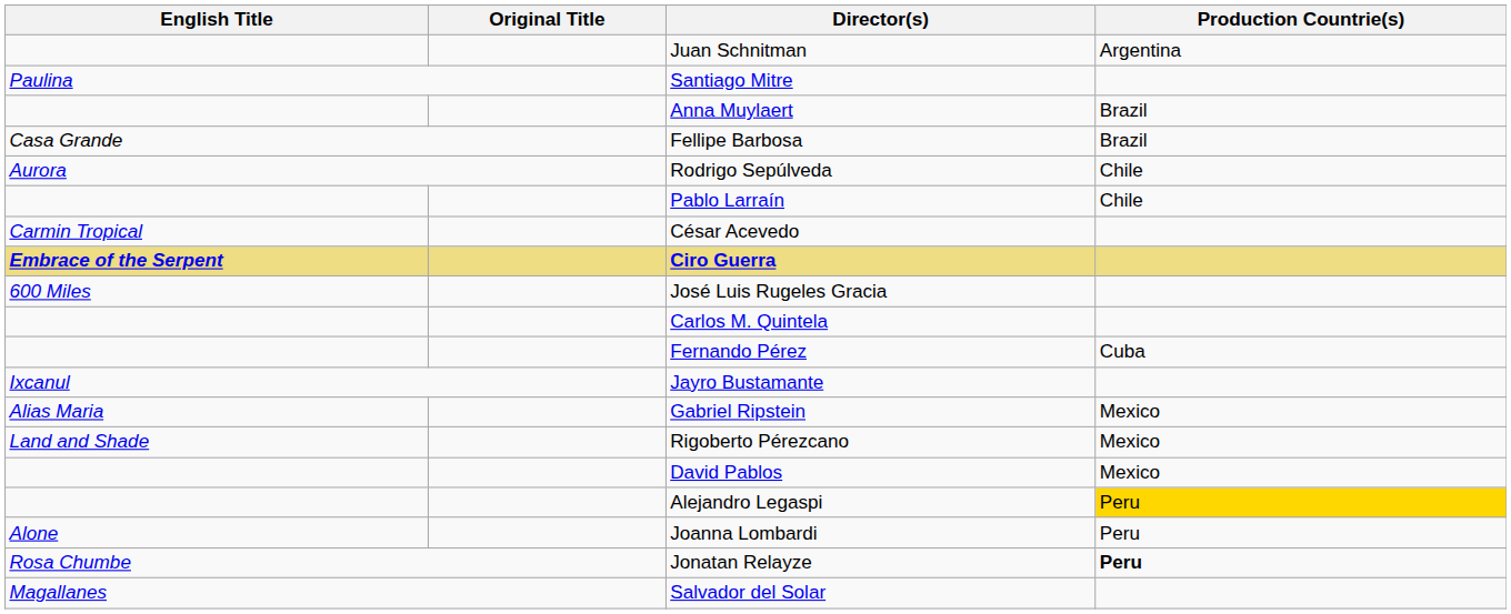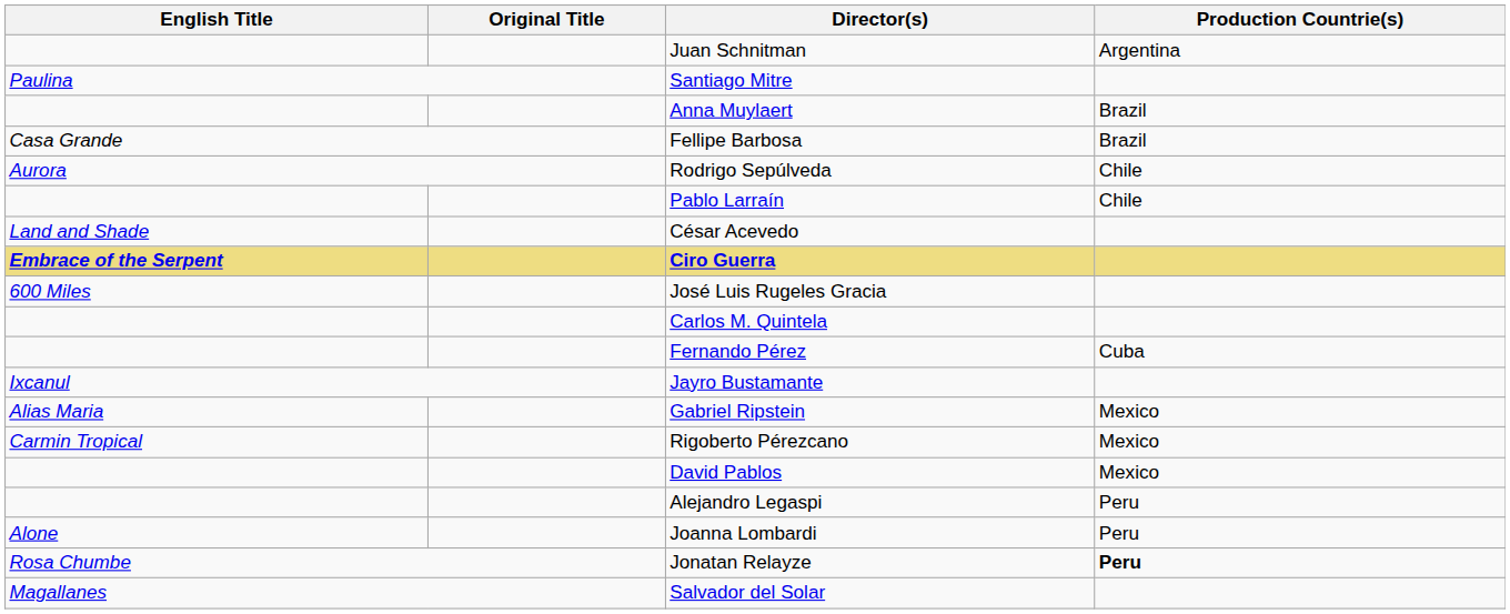 <table class="sortable wikitable" style="width:100%; margin-bottom:4px" cellpadding="5">
 <tr>
 <th scope="col">English Title</th>
 <th scope="col">Original Title</th>
 <th scope="col">Director(s)</th>
 <th scope="col">Production Countrie(s)</th>
 </tr>
 <tr>
 <td></td>
 <td></td>
 <td>Juan Schnitman</td>
 <td>Argentina</td>
 </tr>
 <tr>
 <td colspan = "2"><em><a href='#'>Paulina</a></em></td>
 <td><a href='#'>Santiago Mitre</a></td>
 <td></td>
 </tr>
 <tr>
 <td></td>
 <td></td>
 <td><a href='#'>Anna Muylaert</a></td>
 <td>Brazil</td>
 </tr>
 <tr>
 <td colspan = "2"><em>Casa Grande</em></td>
 <td>Fellipe Barbosa</td>
 <td>Brazil</td>
 </tr>
 <tr>
 <td colspan = "2"><em><a href='#'>Aurora</a></em></td>
 <td>Rodrigo Sepúlveda</td>
 <td>Chile</td>
 </tr>
 <tr>
 <td></td>
 <td></td>
 <td><a href='#'>Pablo Larraín</a></td>
 <td>Chile</td>
 </tr>
 <tr>
-<td><em><a href='#'>Carmin Tropical</a></em></td>
+<td><em><a href='#'>Land and Shade</a></em></td>
 <td></td>
 <td>César Acevedo</td>
 <td></td>
 </tr>
 <tr style="background:#EEDD82">
 <td><strong><em><a href='#'>Embrace of the Serpent</a></em></strong></td>
 <td><strong></strong></td>
 <td><strong><a href='#'>Ciro Guerra</a></strong></td>
 <td><strong></strong></td>
 </tr>
 <tr>
 <td><em><a href='#'>600 Miles</a></em></td>
 <td></td>
 <td>José Luis Rugeles Gracia</td>
 <td></td>
 </tr>
 <tr>
 <td></td>
 <td></td>
 <td><a href='#'>Carlos M. Quintela</a></td>
 <td></td>
 </tr>
 <tr>
 <td></td>
 <td></td>
 <td><a href='#'>Fernando Pérez</a></td>
 <td>Cuba</td>
 </tr>
 <tr>
 <td colspan = "2"><em><a href='#'>Ixcanul</a></em></td>
 <td><a href='#'>Jayro Bustamante</a></td>
 <td></td>
 </tr>
 <tr>
 <td><em><a href='#'>Alias Maria</a></em></td>
 <td></td>
 <td><a href='#'>Gabriel Ripstein</a></td>
 <td>Mexico</td>
 </tr>
 <tr>
-<td><em><a href='#'>Land and Shade</a></em></td>
+<td><em><a href='#'>Carmin Tropical</a></em></td>
 <td></td>
 <td>Rigoberto Pérezcano</td>
 <td>Mexico</td>
 </tr>
 <tr>
 <td></td>
 <td></td>
 <td><a href='#'>David Pablos</a></td>
 <td>Mexico</td>
 </tr>
 <tr>
 <td></td>
 <td></td>
 <td>Alejandro Legaspi</td>
-<td style="background: gold;">Peru</td>
+<td>Peru</td>
 </tr>
 <tr>
 <td><a href='#'><em>Alone</em></a></td>
 <td></td>
 <td>Joanna Lombardi</td>
 <td>Peru</td>
 </tr>
 <tr>
 <td colspan = "2"><em><a href='#'>Rosa Chumbe</a></em></td>
 <td>Jonatan Relayze</td>
 <td><strong>Peru</strong></td>
 </tr>
 <tr>
 <td colspan = "2"><em><a href='#'>Magallanes</a></em></td>
 <td><a href='#'>Salvador del Solar</a></td>
 <td></td>
 </tr>
 </table>
